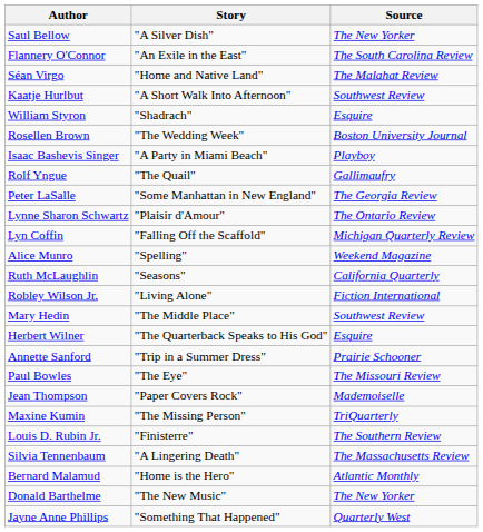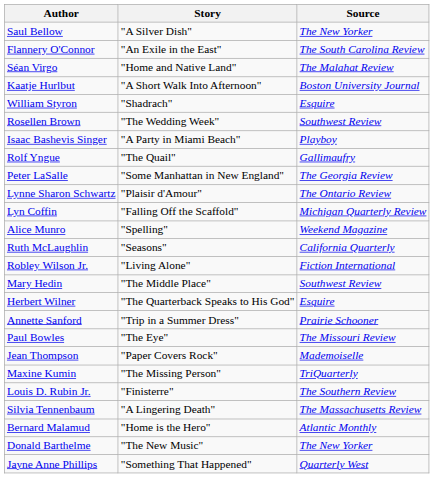 <table class="wikitable">
 <tr>
 <th>Author</th>
 <th>Story</th>
 <th>Source</th>
 </tr>
 <tr>
 <td><a href='#'>Saul Bellow</a></td>
 <td>"A Silver Dish"</td>
 <td><em><a href='#'>The New Yorker</a></em></td>
 </tr>
 <tr>
 <td><a href='#'>Flannery O'Connor</a></td>
 <td>"An Exile in the East"</td>
 <td><em><a href='#'>The South Carolina Review</a></em></td>
 </tr>
 <tr>
 <td><a href='#'>Séan Virgo</a></td>
 <td>"Home and Native Land"</td>
 <td><em><a href='#'>The Malahat Review</a></em></td>
 </tr>
 <tr>
 <td><a href='#'>Kaatje Hurlbut</a></td>
 <td>"A Short Walk Into Afternoon"</td>
-<td><em><a href='#'>Southwest Review</a></em></td>
+<td><em><a href='#'>Boston University Journal</a></em></td>
 </tr>
 <tr>
 <td><a href='#'>William Styron</a></td>
 <td>"Shadrach"</td>
 <td><em><a href='#'>Esquire</a></em></td>
 </tr>
 <tr>
 <td><a href='#'>Rosellen Brown</a></td>
 <td>"The Wedding Week"</td>
-<td><em><a href='#'>Boston University Journal</a></em></td>
+<td><em><a href='#'>Southwest Review</a></em></td>
 </tr>
 <tr>
 <td><a href='#'>Isaac Bashevis Singer</a></td>
 <td>"A Party in Miami Beach"</td>
 <td><em><a href='#'>Playboy</a></em></td>
 </tr>
 <tr>
 <td><a href='#'>Rolf Yngue</a></td>
 <td>"The Quail"</td>
 <td><em><a href='#'>Gallimaufry</a></em></td>
 </tr>
 <tr>
 <td><a href='#'>Peter LaSalle</a></td>
 <td>"Some Manhattan in New England"</td>
 <td><em><a href='#'>The Georgia Review</a></em></td>
 </tr>
 <tr>
 <td><a href='#'>Lynne Sharon Schwartz</a></td>
 <td>"Plaisir d'Amour"</td>
 <td><em><a href='#'>The Ontario Review</a></em></td>
 </tr>
 <tr>
 <td><a href='#'>Lyn Coffin</a></td>
 <td>"Falling Off the Scaffold"</td>
 <td><em><a href='#'>Michigan Quarterly Review</a></em></td>
 </tr>
 <tr>
 <td><a href='#'>Alice Munro</a></td>
 <td>"Spelling"</td>
 <td><em><a href='#'>Weekend Magazine</a></em></td>
 </tr>
 <tr>
 <td><a href='#'>Ruth McLaughlin</a></td>
 <td>"Seasons"</td>
 <td><em><a href='#'>California Quarterly</a></em></td>
 </tr>
 <tr>
 <td><a href='#'>Robley Wilson Jr.</a></td>
 <td>"Living Alone"</td>
 <td><em><a href='#'>Fiction International</a></em></td>
 </tr>
 <tr>
 <td><a href='#'>Mary Hedin</a></td>
 <td>"The Middle Place"</td>
 <td><em><a href='#'>Southwest Review</a></em></td>
 </tr>
 <tr>
 <td><a href='#'>Herbert Wilner</a></td>
 <td>"The Quarterback Speaks to His God"</td>
 <td><em><a href='#'>Esquire</a></em></td>
 </tr>
 <tr>
 <td><a href='#'>Annette Sanford</a></td>
 <td>"Trip in a Summer Dress"</td>
 <td><em><a href='#'>Prairie Schooner</a></em></td>
 </tr>
 <tr>
 <td><a href='#'>Paul Bowles</a></td>
 <td>"The Eye"</td>
 <td><em><a href='#'>The Missouri Review</a></em></td>
 </tr>
 <tr>
 <td><a href='#'>Jean Thompson</a></td>
 <td>"Paper Covers Rock"</td>
 <td><em><a href='#'>Mademoiselle</a></em></td>
 </tr>
 <tr>
 <td><a href='#'>Maxine Kumin</a></td>
 <td>"The Missing Person"</td>
 <td><em><a href='#'>TriQuarterly</a></em></td>
 </tr>
 <tr>
 <td><a href='#'>Louis D. Rubin Jr.</a></td>
 <td>"Finisterre"</td>
 <td><em><a href='#'>The Southern Review</a></em></td>
 </tr>
 <tr>
 <td><a href='#'>Silvia Tennenbaum</a></td>
 <td>"A Lingering Death"</td>
 <td><em><a href='#'>The Massachusetts Review</a></em></td>
 </tr>
 <tr>
 <td><a href='#'>Bernard Malamud</a></td>
 <td>"Home is the Hero"</td>
 <td><em><a href='#'>Atlantic Monthly</a></em></td>
 </tr>
 <tr>
 <td><a href='#'>Donald Barthelme</a></td>
 <td>"The New Music"</td>
 <td><em><a href='#'>The New Yorker</a></em></td>
 </tr>
 <tr>
 <td><a href='#'>Jayne Anne Phillips</a></td>
 <td>"Something That Happened"</td>
 <td><em><a href='#'>Quarterly West</a></em></td>
 </tr>
 </table>
